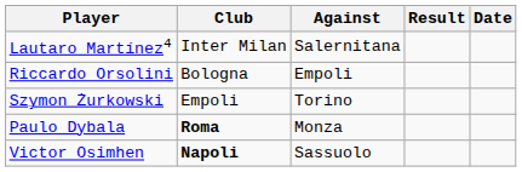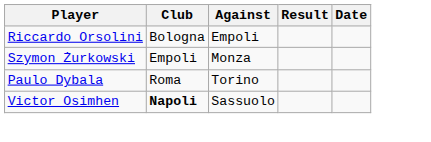 <table class="wikitable sortable">
 <tr>
 <th>Player</th>
 <th>Club</th>
 <th>Against</th>
 <th style="text-align:center;">Result</th>
 <th>Date</th>
-</tr>
-<tr>
-<td> <a href='#'>Lautaro Martínez</a><sup>4</sup></td>
-<td>Inter Milan</td>
-<td>Salernitana</td>
-<td style="text-align:center;"></td>
-<td></td>
 </tr>
 <tr>
 <td> <a href='#'>Riccardo Orsolini</a></td>
 <td>Bologna</td>
 <td>Empoli</td>
 <td style="text-align:center;"></td>
 <td></td>
 </tr>
 <tr>
 <td> <a href='#'>Szymon Żurkowski</a></td>
 <td>Empoli</td>
-<td>Torino</td>
+<td>Monza</td>
 <td style="text-align:center;"></td>
 <td></td>
 </tr>
 <tr>
 <td> <a href='#'>Paulo Dybala</a></td>
-<td><strong>Roma</strong></td>
-<td>Monza</td>
+<td>Roma</td>
+<td>Torino</td>
 <td style="text-align:center;"></td>
 <td></td>
 </tr>
 <tr>
 <td> <a href='#'>Victor Osimhen</a></td>
 <td><strong>Napoli</strong></td>
 <td>Sassuolo</td>
 <td style="text-align:center;"></td>
 <td></td>
 </tr>
 </table>
